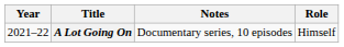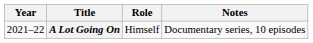 <table class="wikitable sortable plainrowheaders">
 <tr>
 <th scope="col">Year</th>
 <th scope="col">Title</th>
+<th scope="col">Role</th>
 <th scope="col" class="unsortable">Notes</th>
-<th scope="col">Role</th>
 </tr>
 <tr>
 <td>2021–22</td>
 <th scope="row"><em>A Lot Going On</em></th>
+<td>Himself</td>
 <td>Documentary series, 10 episodes</td>
-<td>Himself</td>
 </tr>
 </table>
